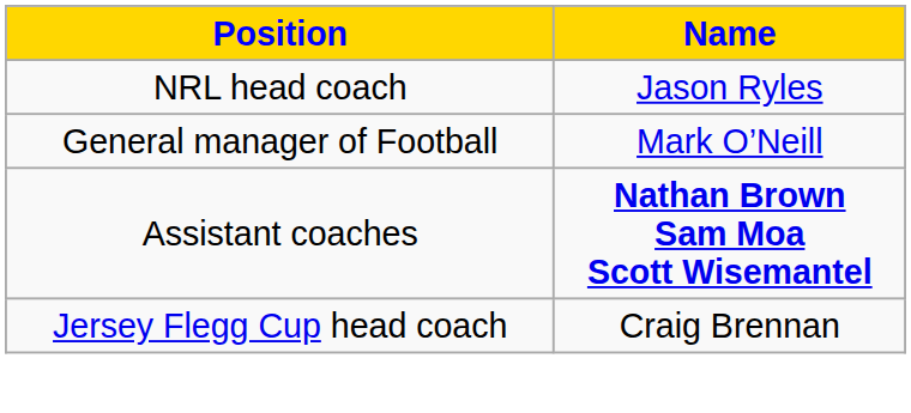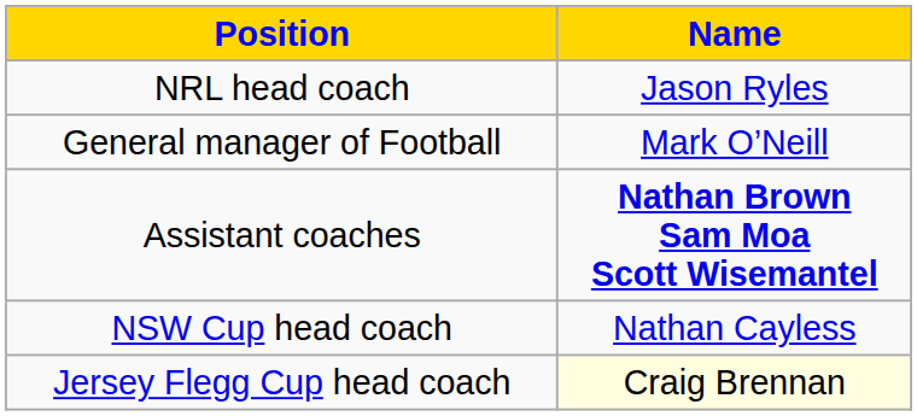 <table class="wikitable" style="text-align:center; width:400px; font-size:95%">
 <tr>
 <th style="background:gold; color:blue;text-align:center";>Position</th>
 <th style="background:gold; color:blue;text-align:center";>Name</th>
 </tr>
 <tr>
 <td>NRL head coach</td>
 <td><a href='#'>Jason Ryles</a></td>
 </tr>
 <tr>
 <td>General manager of Football</td>
 <td><a href='#'>Mark O’Neill</a></td>
 </tr>
 <tr>
 <td>Assistant coaches</td>
 <td><strong><a href='#'>Nathan Brown</a> <br> <a href='#'>Sam Moa</a> <br> <a href='#'>Scott Wisemantel</a></strong></td>
 </tr>
 <tr>
+<td><a href='#'>NSW Cup</a> head coach</td>
+<td><a href='#'>Nathan Cayless</a></td>
+</tr>
+<tr>
 <td><a href='#'>Jersey Flegg Cup</a> head coach</td>
-<td>Craig Brennan</td>
+<td style="background: lightyellow;">Craig Brennan</td>
 </tr>
 </table>
